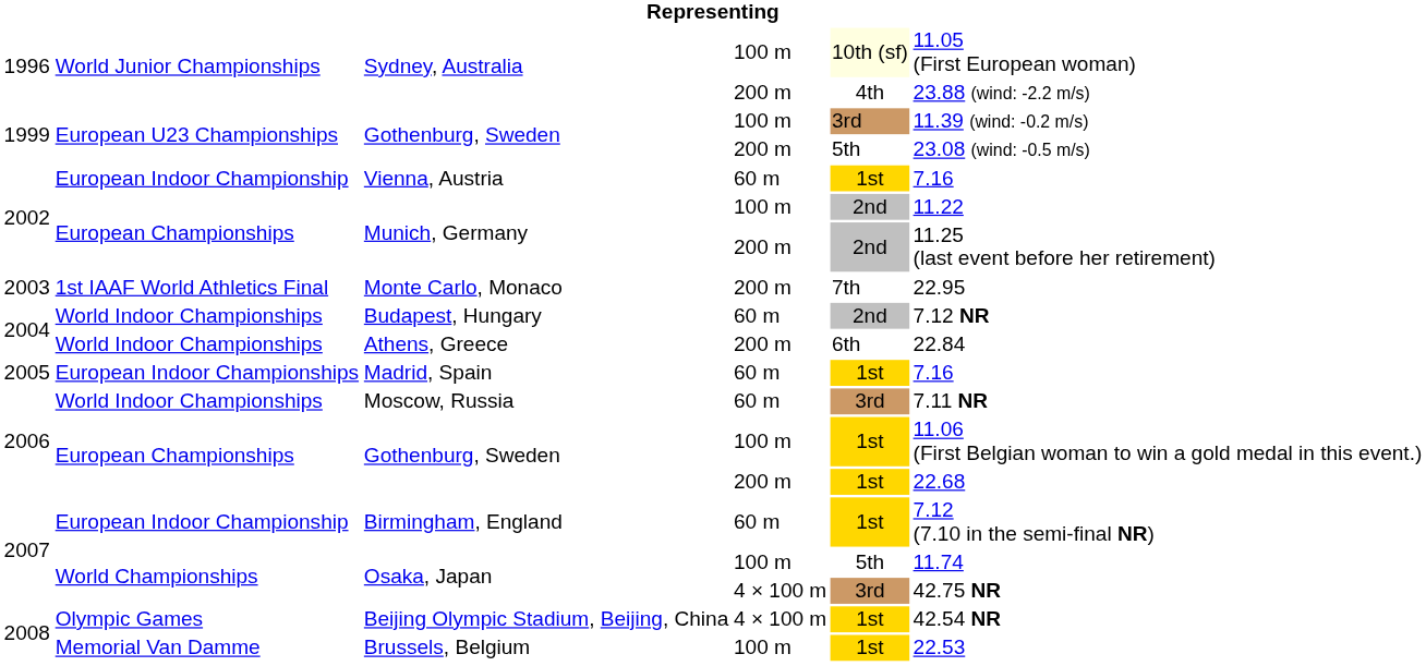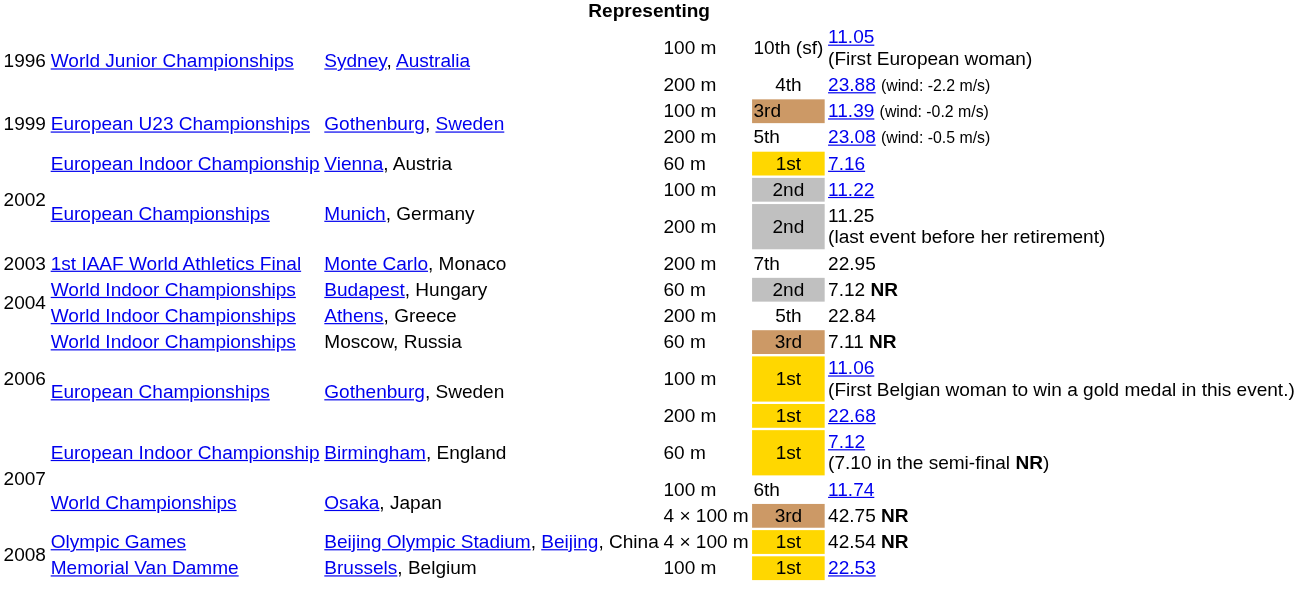 <table>
 <tr>
 <th colspan="6">Representing </th>
 </tr>
 <tr>
 <td rowspan=2>1996</td>
 <td rowspan=2><a href='#'>World Junior Championships</a></td>
 <td rowspan=2><a href='#'>Sydney</a>, <a href='#'>Australia</a></td>
 <td>100 m</td>
-<td style="background: lightyellow;">10th (sf)</td>
+<td>10th (sf)</td>
 <td><a href='#'>11.05</a> <br> (First European woman)</td>
 </tr>
 <tr>
 <td>200 m</td>
 <td align="center">4th</td>
 <td><a href='#'>23.88</a> <small>(wind: -2.2 m/s)</small></td>
 </tr>
 <tr>
 <td rowspan=2>1999</td>
 <td rowspan=2><a href='#'>European U23 Championships</a></td>
 <td rowspan=2><a href='#'>Gothenburg</a>, <a href='#'>Sweden</a></td>
 <td>100 m</td>
 <td bgcolor="cc9966">3rd</td>
 <td><a href='#'>11.39</a> <small>(wind: -0.2 m/s)</small></td>
 </tr>
 <tr>
 <td>200 m</td>
 <td>5th</td>
 <td><a href='#'>23.08</a> <small>(wind: -0.5 m/s)</small></td>
 </tr>
 <tr>
 <td rowspan="3">2002</td>
 <td><a href='#'>European Indoor Championship</a></td>
 <td><a href='#'>Vienna</a>, Austria</td>
 <td>60 m</td>
 <td bgcolor="gold" align="center">1st</td>
 <td><a href='#'>7.16</a></td>
 </tr>
 <tr>
 <td rowspan="2"><a href='#'>European Championships</a></td>
 <td rowspan="2"><a href='#'>Munich</a>, Germany</td>
 <td>100 m</td>
 <td bgcolor="silver" align="center">2nd</td>
 <td><a href='#'>11.22</a></td>
 </tr>
 <tr>
 <td>200 m</td>
 <td bgcolor="silver" align="center">2nd</td>
 <td>11.25 <br> (last event before her retirement)</td>
 </tr>
 <tr>
 <td>2003</td>
 <td><a href='#'>1st IAAF World Athletics Final</a></td>
 <td><a href='#'>Monte Carlo</a>, Monaco</td>
 <td>200 m</td>
 <td>7th</td>
 <td>22.95</td>
 </tr>
 <tr>
 <td rowspan=2>2004</td>
 <td><a href='#'>World Indoor Championships</a></td>
 <td><a href='#'>Budapest</a>, Hungary</td>
 <td>60 m</td>
 <td bgcolor="silver" align="center">2nd</td>
 <td>7.12 <strong>NR</strong></td>
 </tr>
 <tr>
 <td><a href='#'>World Indoor Championships</a></td>
 <td><a href='#'>Athens</a>, Greece</td>
 <td>200 m</td>
-<td>6th</td>
+<td align="center">5th</td>
 <td>22.84</td>
-</tr>
-<tr>
-<td>2005</td>
-<td><a href='#'>European Indoor Championships</a></td>
-<td><a href='#'>Madrid</a>, Spain</td>
-<td>60 m</td>
-<td bgcolor="gold" align="center">1st</td>
-<td><a href='#'>7.16</a></td>
 </tr>
 <tr>
 <td rowspan="3">2006</td>
 <td><a href='#'>World Indoor Championships</a></td>
 <td>Moscow, Russia</td>
 <td>60 m</td>
 <td bgcolor=CC9966 align="center">3rd</td>
 <td>7.11 <strong>NR</strong></td>
 </tr>
 <tr>
 <td rowspan="2"><a href='#'>European Championships</a></td>
 <td rowspan="2"><a href='#'>Gothenburg</a>, Sweden</td>
 <td>100 m</td>
 <td bgcolor="gold" align="center">1st</td>
 <td><a href='#'>11.06</a> <br> (First Belgian woman to win a gold medal in this event.)</td>
 </tr>
 <tr>
 <td>200 m</td>
 <td bgcolor="gold" align="center">1st</td>
 <td><a href='#'>22.68</a></td>
 </tr>
 <tr>
 <td rowspan="3">2007</td>
 <td><a href='#'>European Indoor Championship</a></td>
 <td><a href='#'>Birmingham</a>, England</td>
 <td>60 m</td>
 <td bgcolor="gold" align="center">1st</td>
 <td><a href='#'>7.12</a> <br> (7.10 in the semi-final <strong>NR</strong>)</td>
 </tr>
 <tr>
 <td rowspan="2" valign=center><a href='#'>World Championships</a></td>
 <td rowspan="2"><a href='#'>Osaka</a>, Japan</td>
 <td>100 m</td>
-<td align="center">5th</td>
+<td>6th</td>
 <td><a href='#'>11.74</a></td>
 </tr>
 <tr>
 <td>4 × 100 m</td>
 <td align="center" bgcolor=CC9966>3rd</td>
 <td>42.75 <strong>NR</strong></td>
 </tr>
 <tr>
 <td rowspan=2>2008</td>
 <td><a href='#'>Olympic Games</a></td>
 <td><a href='#'>Beijing Olympic Stadium</a>, <a href='#'>Beijing</a>, China</td>
 <td>4 × 100 m</td>
 <td bgcolor="gold" align="center">1st</td>
 <td>42.54 <strong>NR</strong></td>
 </tr>
 <tr>
 <td><a href='#'>Memorial Van Damme</a></td>
 <td><a href='#'>Brussels</a>, Belgium</td>
 <td>100 m</td>
 <td bgcolor="gold" align="center">1st</td>
 <td><a href='#'>22.53</a></td>
 </tr>
 </table>
